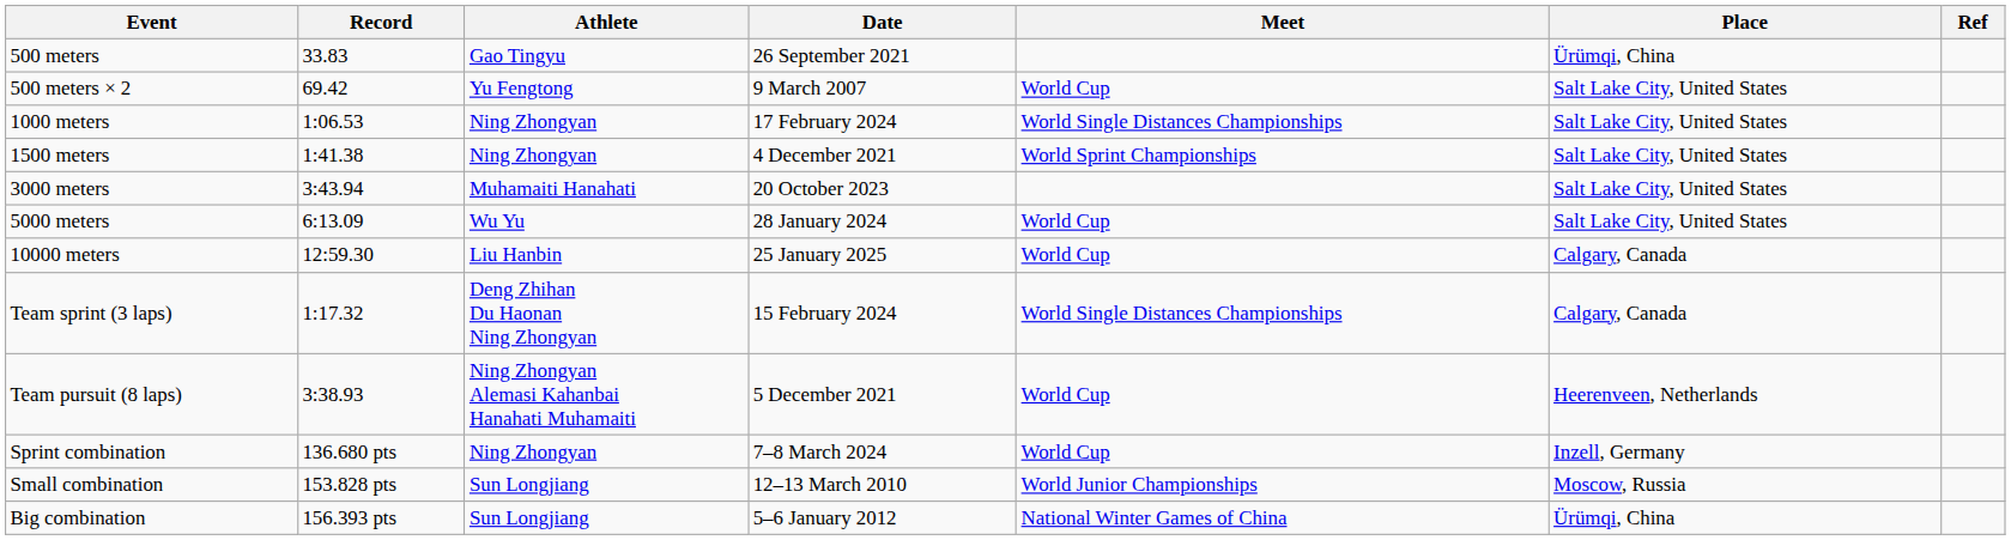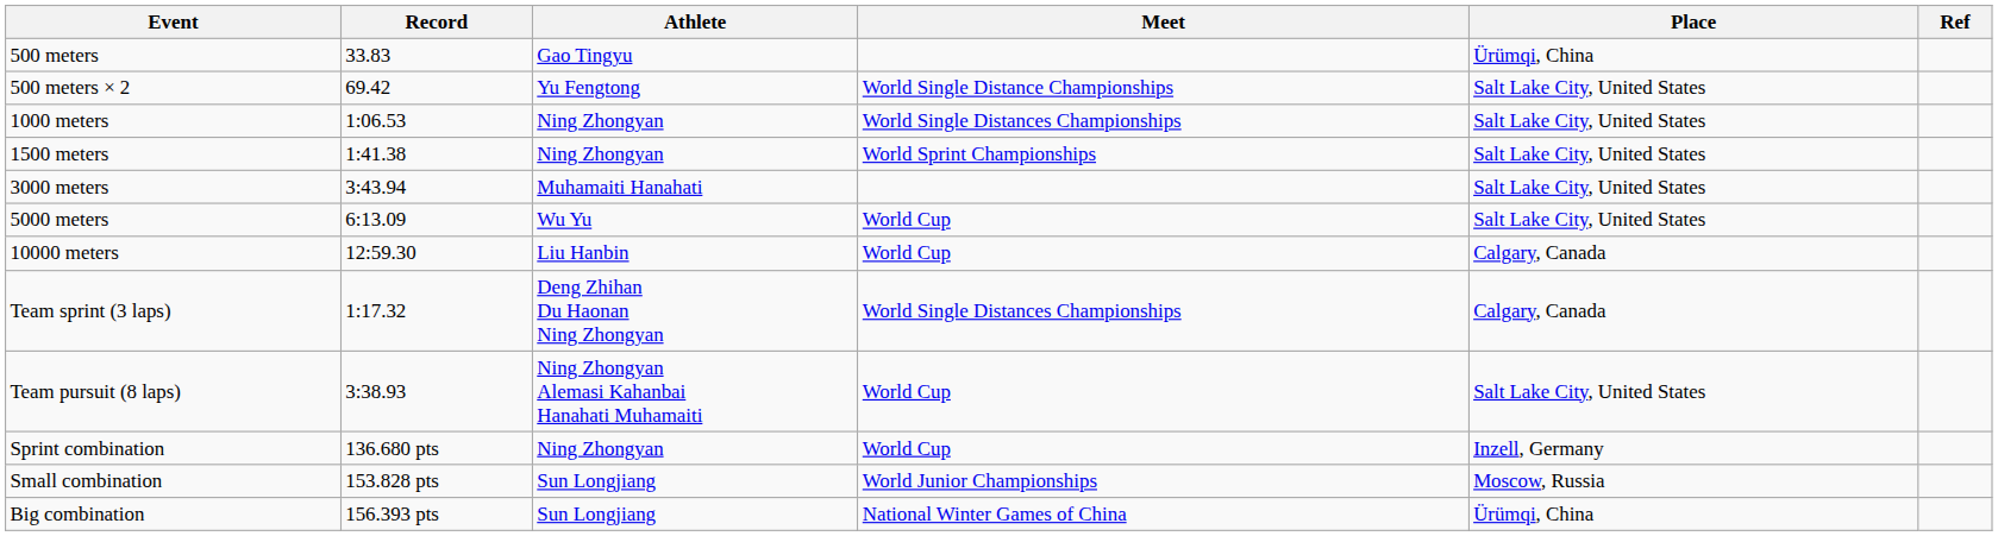 <table class="wikitable" style="font-size:95%; width: 95%;">
 <tr>
 <th>Event</th>
 <th>Record</th>
 <th>Athlete</th>
-<th>Date</th>
 <th>Meet</th>
 <th>Place</th>
 <th>Ref</th>
 </tr>
 <tr>
 <td>500 meters</td>
 <td>33.83</td>
 <td><a href='#'>Gao Tingyu</a></td>
-<td>26 September 2021</td>
 <td></td>
 <td><a href='#'>Ürümqi</a>, China</td>
 <td></td>
 </tr>
 <tr>
 <td>500 meters × 2</td>
 <td>69.42</td>
 <td><a href='#'>Yu Fengtong</a></td>
-<td>9 March 2007</td>
-<td><a href='#'>World Cup</a></td>
+<td><a href='#'>World Single Distance Championships</a></td>
 <td><a href='#'>Salt Lake City</a>, United States</td>
 <td></td>
 </tr>
 <tr>
 <td>1000 meters</td>
 <td>1:06.53</td>
 <td><a href='#'>Ning Zhongyan</a></td>
-<td>17 February 2024</td>
 <td><a href='#'>World Single Distances Championships</a></td>
 <td><a href='#'>Salt Lake City</a>, United States</td>
 <td></td>
 </tr>
 <tr>
 <td>1500 meters</td>
 <td>1:41.38</td>
 <td><a href='#'>Ning Zhongyan</a></td>
-<td>4 December 2021</td>
 <td><a href='#'>World Sprint Championships</a></td>
 <td><a href='#'>Salt Lake City</a>, United States</td>
 <td></td>
 </tr>
 <tr>
 <td>3000 meters</td>
 <td>3:43.94</td>
 <td><a href='#'>Muhamaiti Hanahati</a></td>
-<td>20 October 2023</td>
 <td></td>
 <td><a href='#'>Salt Lake City</a>, United States</td>
 <td></td>
 </tr>
 <tr>
 <td>5000 meters</td>
 <td>6:13.09</td>
 <td><a href='#'>Wu Yu</a></td>
-<td>28 January 2024</td>
 <td><a href='#'>World Cup</a></td>
 <td><a href='#'>Salt Lake City</a>, United States</td>
 <td></td>
 </tr>
 <tr>
 <td>10000 meters</td>
 <td>12:59.30</td>
 <td><a href='#'>Liu Hanbin</a></td>
-<td>25 January 2025</td>
 <td><a href='#'>World Cup</a></td>
 <td><a href='#'>Calgary</a>, Canada</td>
 <td></td>
 </tr>
 <tr>
 <td>Team sprint (3 laps)</td>
 <td>1:17.32</td>
 <td><a href='#'>Deng Zhihan</a><br><a href='#'>Du Haonan</a><br><a href='#'>Ning Zhongyan</a></td>
-<td>15 February 2024</td>
 <td><a href='#'>World Single Distances Championships</a></td>
 <td><a href='#'>Calgary</a>, Canada</td>
 <td></td>
 </tr>
 <tr>
 <td>Team pursuit (8 laps)</td>
 <td>3:38.93</td>
 <td><a href='#'>Ning Zhongyan</a><br><a href='#'>Alemasi Kahanbai</a><br><a href='#'>Hanahati Muhamaiti</a></td>
-<td>5 December 2021</td>
 <td><a href='#'>World Cup</a></td>
-<td><a href='#'>Heerenveen</a>, Netherlands</td>
+<td><a href='#'>Salt Lake City</a>, United States</td>
 <td></td>
 </tr>
 <tr>
 <td>Sprint combination</td>
 <td>136.680 pts</td>
 <td><a href='#'>Ning Zhongyan</a></td>
-<td>7–8 March 2024</td>
 <td><a href='#'>World Cup</a></td>
 <td><a href='#'>Inzell</a>, Germany</td>
 <td></td>
 </tr>
 <tr>
 <td>Small combination</td>
 <td>153.828 pts</td>
 <td><a href='#'>Sun Longjiang</a></td>
-<td>12–13 March 2010</td>
 <td><a href='#'>World Junior Championships</a></td>
 <td><a href='#'>Moscow</a>, Russia</td>
 <td></td>
 </tr>
 <tr>
 <td>Big combination</td>
 <td>156.393 pts</td>
 <td><a href='#'>Sun Longjiang</a></td>
-<td>5–6 January 2012</td>
 <td><a href='#'>National Winter Games of China</a></td>
 <td><a href='#'>Ürümqi</a>, China</td>
 <td></td>
 </tr>
 </table>
